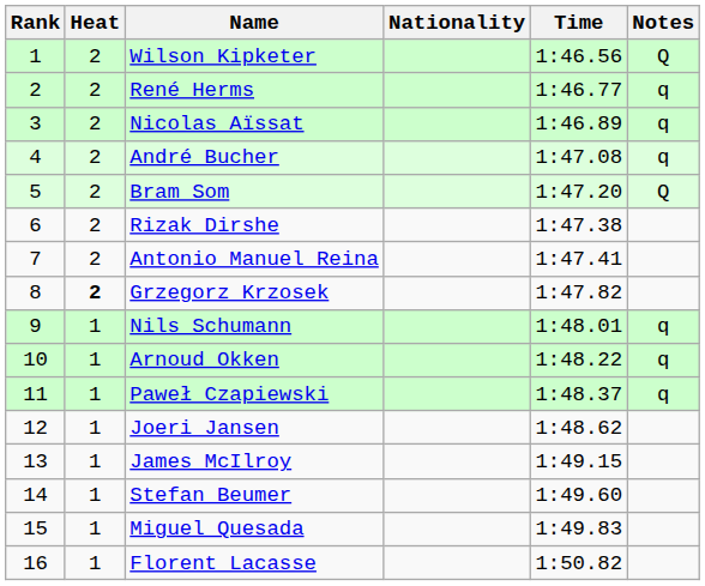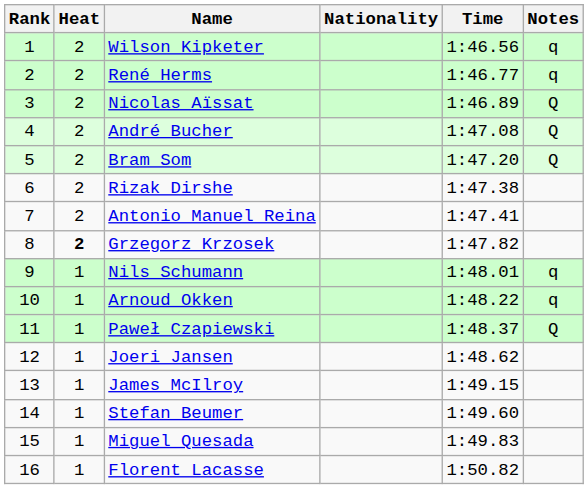 <table class="wikitable sortable" style="text-align:center">
 <tr>
 <th>Rank</th>
 <th>Heat</th>
 <th>Name</th>
 <th>Nationality</th>
 <th>Time</th>
 <th>Notes</th>
 </tr>
 <tr bgcolor=ccffcc>
 <td>1</td>
 <td>2</td>
 <td align=left><a href='#'>Wilson Kipketer</a></td>
 <td align=left></td>
 <td>1:46.56</td>
-<td>Q</td>
+<td>q</td>
 </tr>
 <tr bgcolor=ccffcc>
 <td>2</td>
 <td>2</td>
 <td align=left><a href='#'>René Herms</a></td>
 <td align=left></td>
 <td>1:46.77</td>
 <td>q</td>
 </tr>
 <tr bgcolor=ccffcc>
 <td>3</td>
 <td>2</td>
 <td align=left><a href='#'>Nicolas Aïssat</a></td>
 <td align=left></td>
 <td>1:46.89</td>
-<td>q</td>
+<td>Q</td>
 </tr>
 <tr bgcolor=ddffdd>
 <td>4</td>
 <td>2</td>
 <td align=left><a href='#'>André Bucher</a></td>
 <td align=left></td>
 <td>1:47.08</td>
-<td>q</td>
+<td>Q</td>
 </tr>
 <tr bgcolor=ddffdd>
 <td>5</td>
 <td>2</td>
 <td align=left><a href='#'>Bram Som</a></td>
 <td align=left></td>
 <td>1:47.20</td>
 <td>Q</td>
 </tr>
 <tr>
 <td>6</td>
 <td>2</td>
 <td align=left><a href='#'>Rizak Dirshe</a></td>
 <td align=left></td>
 <td>1:47.38</td>
 <td></td>
 </tr>
 <tr>
 <td>7</td>
 <td>2</td>
 <td align=left><a href='#'>Antonio Manuel Reina</a></td>
 <td align=left></td>
 <td>1:47.41</td>
 <td></td>
 </tr>
 <tr>
 <td>8</td>
 <td><strong>2</strong></td>
 <td align=left><a href='#'>Grzegorz Krzosek</a></td>
 <td align=left></td>
 <td>1:47.82</td>
 <td></td>
 </tr>
 <tr bgcolor=ccffcc>
 <td>9</td>
 <td>1</td>
 <td align=left><a href='#'>Nils Schumann</a></td>
 <td align=left></td>
 <td>1:48.01</td>
 <td>q</td>
 </tr>
 <tr bgcolor=ccffcc>
 <td>10</td>
 <td>1</td>
 <td align=left><a href='#'>Arnoud Okken</a></td>
 <td align=left></td>
 <td>1:48.22</td>
 <td>q</td>
 </tr>
 <tr bgcolor=ccffcc>
 <td>11</td>
 <td>1</td>
 <td align=left><a href='#'>Paweł Czapiewski</a></td>
 <td align=left></td>
 <td>1:48.37</td>
-<td>q</td>
+<td>Q</td>
 </tr>
 <tr>
 <td>12</td>
 <td>1</td>
 <td align=left><a href='#'>Joeri Jansen</a></td>
 <td align=left></td>
 <td>1:48.62</td>
 <td></td>
 </tr>
 <tr>
 <td>13</td>
 <td>1</td>
 <td align=left><a href='#'>James McIlroy</a></td>
 <td align=left></td>
 <td>1:49.15</td>
 <td></td>
 </tr>
 <tr>
 <td>14</td>
 <td>1</td>
 <td align=left><a href='#'>Stefan Beumer</a></td>
 <td align=left></td>
 <td>1:49.60</td>
 <td></td>
 </tr>
 <tr>
 <td>15</td>
 <td>1</td>
 <td align=left><a href='#'>Miguel Quesada</a></td>
 <td align=left></td>
 <td>1:49.83</td>
 <td></td>
 </tr>
 <tr>
 <td>16</td>
 <td>1</td>
 <td align=left><a href='#'>Florent Lacasse</a></td>
 <td align=left></td>
 <td>1:50.82</td>
 <td></td>
 </tr>
 </table>
